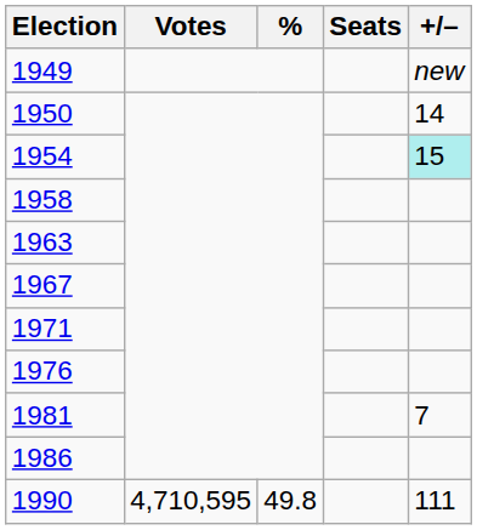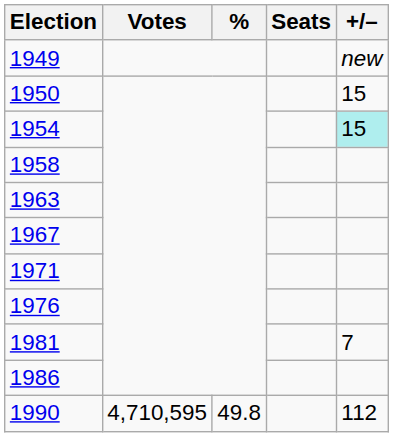 <table class="wikitable">
 <tr>
 <th>Election</th>
 <th>Votes</th>
 <th>%</th>
 <th>Seats</th>
 <th>+/–</th>
 </tr>
 <tr>
 <td><a href='#'>1949</a></td>
 <td colspan="2"></td>
 <td></td>
 <td><em>new</em></td>
 </tr>
 <tr>
 <td><a href='#'>1950</a></td>
 <td colspan="2" rowspan="9"></td>
 <td></td>
-<td> 14</td>
+<td> 15</td>
 </tr>
 <tr>
 <td><a href='#'>1954</a></td>
 <td></td>
 <td style="background: paleturquoise;"> 15</td>
 </tr>
 <tr>
 <td><a href='#'>1958</a></td>
 <td></td>
 <td></td>
 </tr>
 <tr>
 <td><a href='#'>1963</a></td>
 <td></td>
 <td></td>
 </tr>
 <tr>
 <td><a href='#'>1967</a></td>
 <td></td>
 <td></td>
 </tr>
 <tr>
 <td><a href='#'>1971</a></td>
 <td></td>
 <td></td>
 </tr>
 <tr>
 <td><a href='#'>1976</a></td>
 <td></td>
 <td></td>
 </tr>
 <tr>
 <td><a href='#'>1981</a></td>
 <td></td>
 <td> 7</td>
 </tr>
 <tr>
 <td><a href='#'>1986</a></td>
 <td></td>
 <td></td>
 </tr>
 <tr>
 <td><a href='#'>1990</a></td>
 <td>4,710,595</td>
 <td>49.8</td>
 <td></td>
-<td> 111</td>
+<td> 112</td>
 </tr>
 </table>
